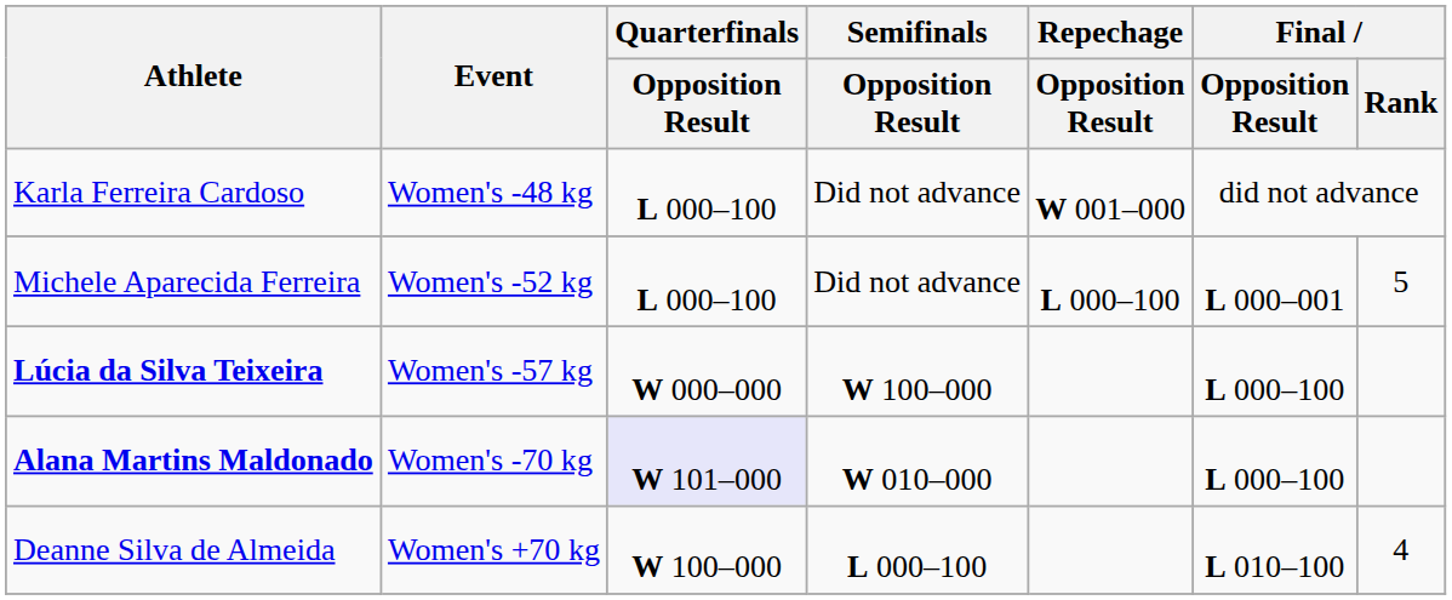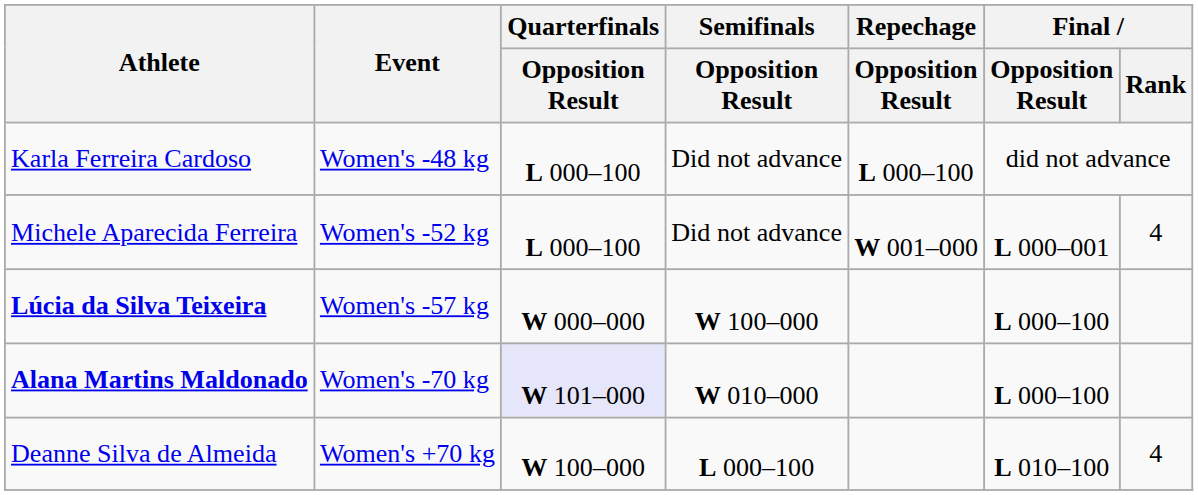 <table class="wikitable" style="font-size:90%">
 <tr>
 <th rowspan="2">Athlete</th>
 <th rowspan="2">Event</th>
 <th>Quarterfinals</th>
 <th>Semifinals</th>
 <th>Repechage</th>
 <th colspan="2">Final / </th>
 </tr>
 <tr>
 <th>Opposition<br>Result</th>
 <th>Opposition<br>Result</th>
 <th>Opposition<br>Result</th>
 <th>Opposition<br>Result</th>
 <th>Rank</th>
 </tr>
 <tr align=center>
 <td align=left><a href='#'>Karla Ferreira Cardoso</a></td>
 <td align=left><a href='#'>Women's -48 kg</a></td>
 <td><br> <strong>L</strong> 000–100</td>
 <td>Did not advance</td>
-<td><br> <strong>W</strong> 001–000</td>
+<td><br> <strong>L</strong> 000–100</td>
 <td colspan="2">did not advance</td>
 </tr>
 <tr align=center>
 <td align=left><a href='#'>Michele Aparecida Ferreira</a></td>
 <td align=left><a href='#'>Women's -52 kg</a></td>
 <td><br> <strong>L</strong> 000–100</td>
 <td>Did not advance</td>
-<td><br> <strong>L</strong> 000–100</td>
+<td><br> <strong>W</strong> 001–000</td>
 <td><br> <strong>L</strong> 000–001</td>
-<td>5</td>
+<td>4</td>
 </tr>
 <tr align=center>
 <td align=left><strong><a href='#'>Lúcia da Silva Teixeira</a></strong></td>
 <td align=left><a href='#'>Women's -57 kg</a></td>
 <td><br> <strong>W</strong> 000–000 </td>
 <td><br> <strong>W</strong> 100–000</td>
 <td></td>
 <td><br> <strong>L</strong> 000–100</td>
 <td></td>
 </tr>
 <tr align=center>
 <td align=left><strong><a href='#'>Alana Martins Maldonado</a></strong></td>
 <td align=left><a href='#'>Women's -70 kg</a></td>
 <td style="background: lavender;"><br> <strong>W</strong> 101–000</td>
 <td><br> <strong>W</strong> 010–000</td>
 <td></td>
 <td><br> <strong>L</strong> 000–100</td>
 <td></td>
 </tr>
 <tr align=center>
 <td align=left><a href='#'>Deanne Silva de Almeida</a></td>
 <td align=left><a href='#'>Women's +70 kg</a></td>
 <td><br> <strong>W</strong> 100–000</td>
 <td><br> <strong>L</strong> 000–100</td>
 <td></td>
 <td><br> <strong>L</strong> 010–100</td>
 <td>4</td>
 </tr>
 </table>
